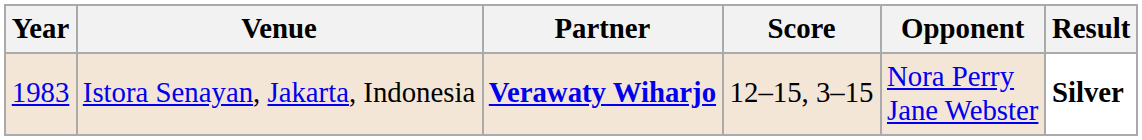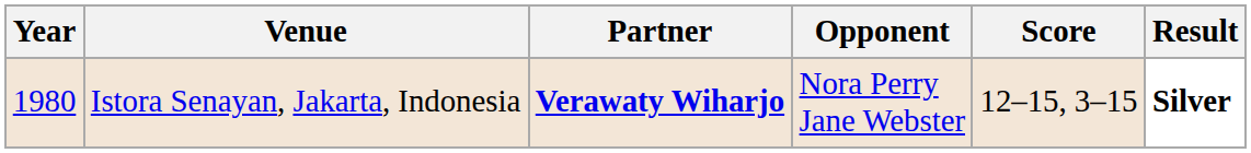 <table class="sortable wikitable" style="font-size: 90%;">
 <tr>
 <th>Year</th>
 <th>Venue</th>
 <th>Partner</th>
+<th>Opponent</th>
 <th>Score</th>
-<th>Opponent</th>
 <th>Result</th>
 </tr>
 <tr style="background:#F3E6D7">
-<td align="center"><a href='#'>1983</a></td>
+<td align="center"><a href='#'>1980</a></td>
 <td align="left"><a href='#'>Istora Senayan</a>, <a href='#'>Jakarta</a>, Indonesia</td>
 <td align="left"><strong> <a href='#'>Verawaty Wiharjo</a></strong></td>
+<td align="left"> <a href='#'>Nora Perry</a><br> <a href='#'>Jane Webster</a></td>
 <td align="left">12–15, 3–15</td>
-<td align="left"> <a href='#'>Nora Perry</a><br> <a href='#'>Jane Webster</a></td>
 <td style="text-align:left; background:white"> <strong>Silver</strong></td>
 </tr>
 </table>
